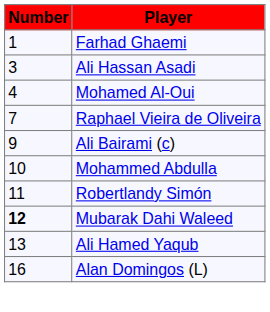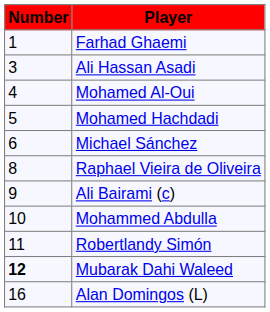 <table bgcolor="#f7f8ff" cellpadding="3" cellspacing="0" border="1" style="font-size: 95%; border: gray solid 1px; border-collapse: collapse;">
 <tr bgcolor="#ff0000">
 <td align=center><strong>Number</strong></td>
 <td align=center><strong>Player</strong></td>
 </tr>
 <tr align="left">
 <td>1</td>
 <td> <a href='#'>Farhad Ghaemi</a></td>
 </tr>
 <tr align="left">
 <td>3</td>
 <td> <a href='#'>Ali Hassan Asadi</a></td>
 </tr>
 <tr align="left">
 <td>4</td>
 <td> <a href='#'>Mohamed Al-Oui</a></td>
 </tr>
 <tr align="left">
-<td>7</td>
+<td>5</td>
+<td> <a href='#'>Mohamed Hachdadi</a></td>
+</tr>
+<tr align="left">
+<td>6</td>
+<td> <a href='#'>Michael Sánchez</a></td>
+</tr>
+<tr align="left">
+<td>8</td>
 <td> <a href='#'>Raphael Vieira de Oliveira</a></td>
 </tr>
 <tr align="left">
 <td>9</td>
 <td> <a href='#'>Ali Bairami</a> (<a href='#'>c</a>)</td>
 </tr>
 <tr align="left">
 <td>10</td>
 <td> <a href='#'>Mohammed Abdulla</a></td>
 </tr>
 <tr align="left">
 <td>11</td>
 <td> <a href='#'>Robertlandy Simón</a></td>
 </tr>
 <tr align="left">
 <td><strong>12</strong></td>
 <td> <a href='#'>Mubarak Dahi Waleed</a></td>
 </tr>
 <tr align="left">
-<td>13</td>
-<td> <a href='#'>Ali Hamed Yaqub</a></td>
-</tr>
-<tr align="left">
 <td>16</td>
 <td> <a href='#'>Alan Domingos</a> (L)</td>
 </tr>
 </table>
